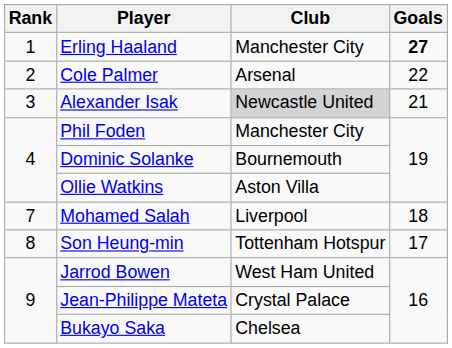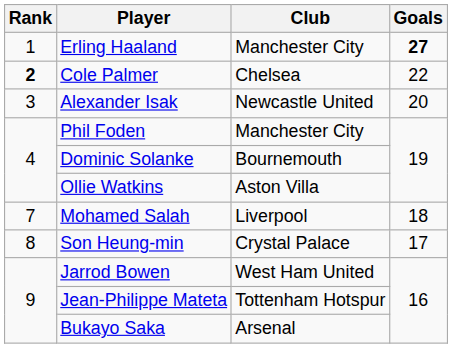 <table class="wikitable" style="text-align:center">
 <tr>
 <th>Rank</th>
 <th>Player</th>
 <th>Club</th>
 <th>Goals</th>
 </tr>
 <tr>
 <td>1</td>
 <td align="left"> <a href='#'>Erling Haaland</a></td>
 <td align="left">Manchester City</td>
 <td><strong>27</strong></td>
 </tr>
 <tr>
-<td>2</td>
+<td><strong>2</strong></td>
 <td align="left"> <a href='#'>Cole Palmer</a></td>
-<td align="left">Arsenal</td>
+<td align="left">Chelsea</td>
 <td>22</td>
 </tr>
 <tr>
 <td>3</td>
 <td align="left"> <a href='#'>Alexander Isak</a></td>
-<td align="left" style="background: lightgrey;">Newcastle United</td>
-<td>21</td>
+<td align="left">Newcastle United</td>
+<td>20</td>
 </tr>
 <tr>
 <td rowspan="3">4</td>
 <td align="left"> <a href='#'>Phil Foden</a></td>
 <td align="left">Manchester City</td>
 <td rowspan="3">19</td>
 </tr>
 <tr>
 <td align="left"> <a href='#'>Dominic Solanke</a></td>
 <td align="left">Bournemouth</td>
 </tr>
 <tr>
 <td align="left"> <a href='#'>Ollie Watkins</a></td>
 <td align="left">Aston Villa</td>
 </tr>
 <tr>
 <td>7</td>
 <td align="left"> <a href='#'>Mohamed Salah</a></td>
 <td align="left">Liverpool</td>
 <td>18</td>
 </tr>
 <tr>
 <td>8</td>
 <td align="left"> <a href='#'>Son Heung-min</a></td>
-<td align="left">Tottenham Hotspur</td>
+<td align="left">Crystal Palace</td>
 <td>17</td>
 </tr>
 <tr>
 <td rowspan="3">9</td>
 <td align="left"> <a href='#'>Jarrod Bowen</a></td>
 <td align="left">West Ham United</td>
 <td rowspan="3">16</td>
 </tr>
 <tr>
 <td align="left"> <a href='#'>Jean-Philippe Mateta</a></td>
-<td align="left">Crystal Palace</td>
+<td align="left">Tottenham Hotspur</td>
 </tr>
 <tr>
 <td align="left"> <a href='#'>Bukayo Saka</a></td>
-<td align="left">Chelsea</td>
+<td align="left">Arsenal</td>
 </tr>
 </table>
